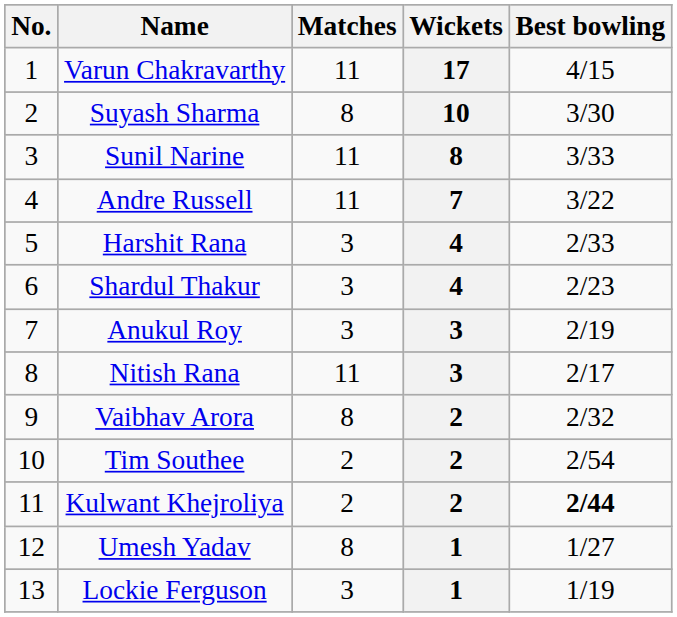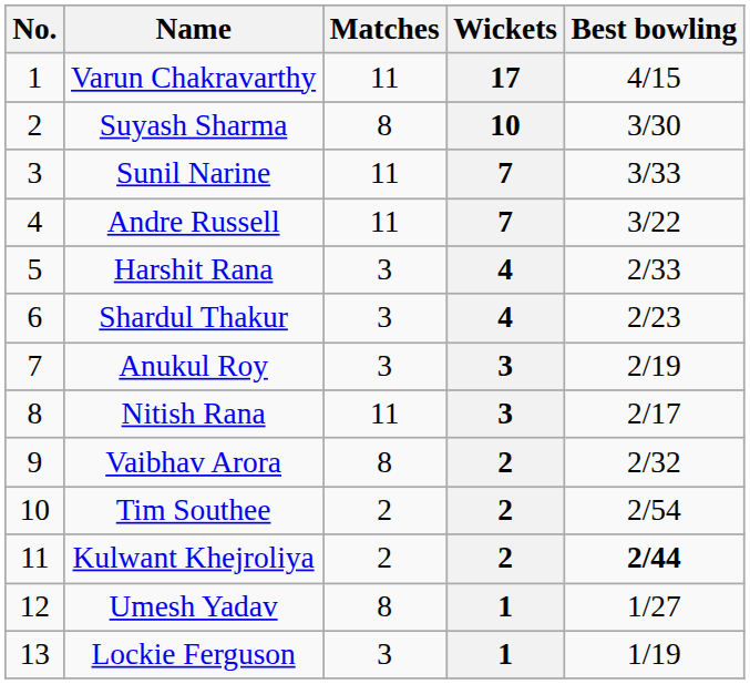 <table class="wikitable sortable" style="text-align: center;">
 <tr>
 <th>No.</th>
 <th>Name</th>
 <th>Matches</th>
 <th>Wickets</th>
 <th>Best bowling</th>
 </tr>
 <tr>
 <td>1</td>
 <td><a href='#'>Varun Chakravarthy</a></td>
 <td>11</td>
 <th>17</th>
 <td>4/15</td>
 </tr>
 <tr>
 <td>2</td>
 <td><a href='#'>Suyash Sharma</a></td>
 <td>8</td>
 <th>10</th>
 <td>3/30</td>
 </tr>
 <tr>
 <td>3</td>
 <td><a href='#'>Sunil Narine</a></td>
 <td>11</td>
-<th>8</th>
+<th>7</th>
 <td>3/33</td>
 </tr>
 <tr>
 <td>4</td>
 <td><a href='#'>Andre Russell</a></td>
 <td>11</td>
 <th>7</th>
 <td>3/22</td>
 </tr>
 <tr>
 <td>5</td>
 <td><a href='#'>Harshit Rana</a></td>
 <td>3</td>
 <th>4</th>
 <td>2/33</td>
 </tr>
 <tr>
 <td>6</td>
 <td><a href='#'>Shardul Thakur</a></td>
 <td>3</td>
 <th>4</th>
 <td>2/23</td>
 </tr>
 <tr>
 <td>7</td>
 <td><a href='#'>Anukul Roy</a></td>
 <td>3</td>
 <th>3</th>
 <td>2/19</td>
 </tr>
 <tr>
 <td>8</td>
 <td><a href='#'>Nitish Rana</a></td>
 <td>11</td>
 <th>3</th>
 <td>2/17</td>
 </tr>
 <tr>
 <td>9</td>
 <td><a href='#'>Vaibhav Arora</a></td>
 <td>8</td>
 <th>2</th>
 <td>2/32</td>
 </tr>
 <tr>
 <td>10</td>
 <td><a href='#'>Tim Southee</a></td>
 <td>2</td>
 <th>2</th>
 <td>2/54</td>
 </tr>
 <tr>
 <td>11</td>
 <td><a href='#'>Kulwant Khejroliya</a></td>
 <td>2</td>
 <th>2</th>
 <td><strong>2/44</strong></td>
 </tr>
 <tr>
 <td>12</td>
 <td><a href='#'>Umesh Yadav</a></td>
 <td>8</td>
 <th>1</th>
 <td>1/27</td>
 </tr>
 <tr>
 <td>13</td>
 <td><a href='#'>Lockie Ferguson</a></td>
 <td>3</td>
 <th>1</th>
 <td>1/19</td>
 </tr>
 </table>
